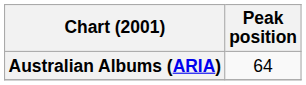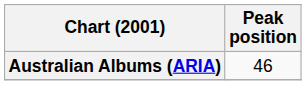 <table class="wikitable sortable plainrowheaders">
 <tr>
 <th>Chart (2001)</th>
 <th>Peak<br>position</th>
 </tr>
 <tr>
 <th scope="row">Australian Albums (<a href='#'>ARIA</a>)</th>
-<td align="center">64</td>
+<td align="center">46</td>
 </tr>
 <tr>
 </tr>
 </table>
